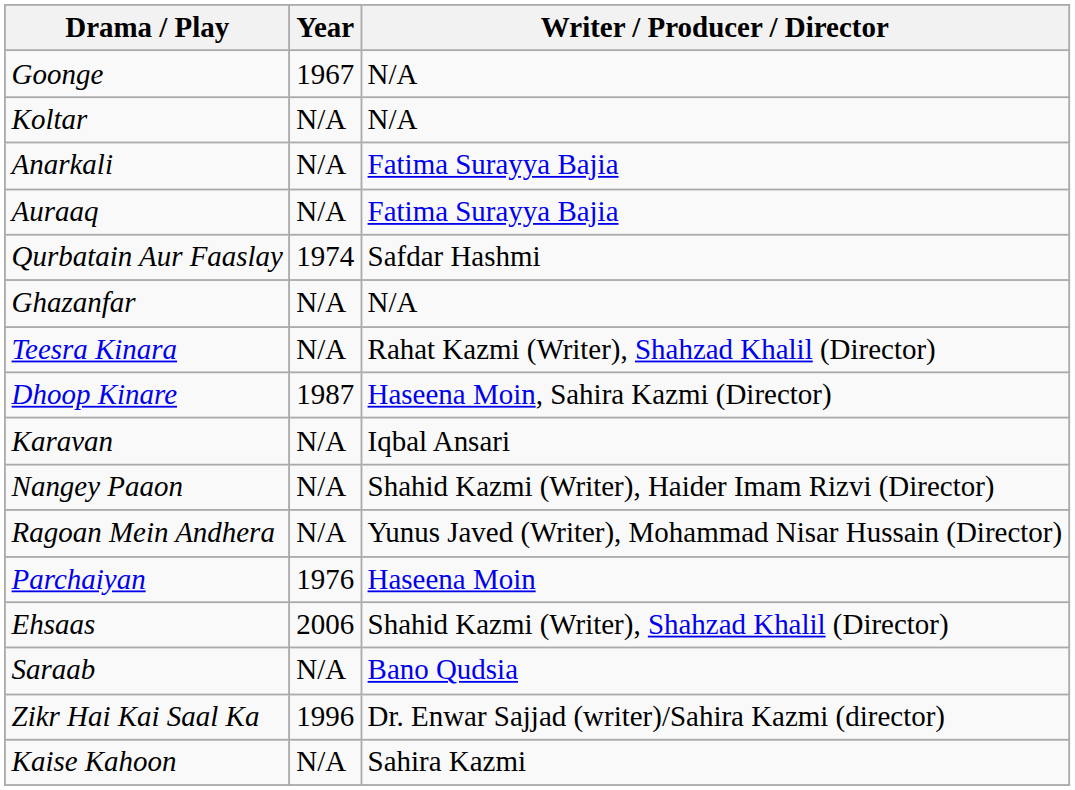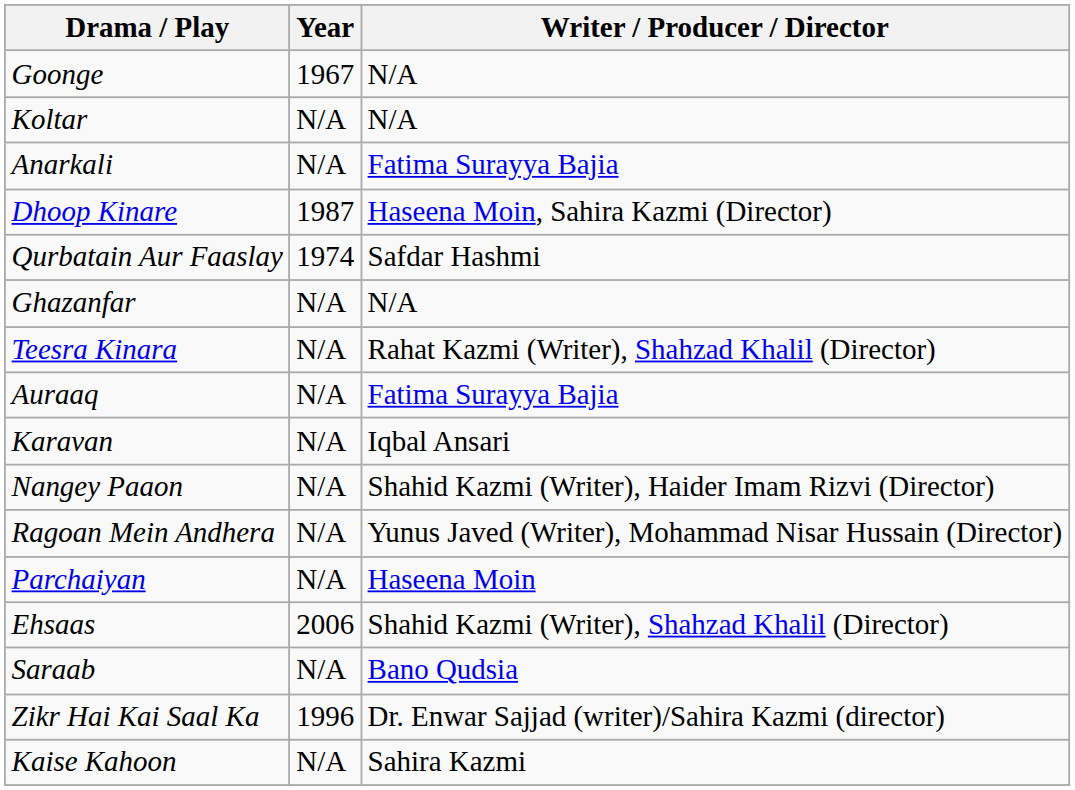 <table class="wikitable">
 <tr>
 <th>Drama / Play</th>
 <th>Year</th>
 <th>Writer / Producer / Director</th>
 </tr>
 <tr>
 <td><em>Goonge</em></td>
 <td>1967</td>
 <td>N/A</td>
 </tr>
 <tr>
 <td><em>Koltar</em></td>
 <td>N/A</td>
 <td>N/A</td>
 </tr>
 <tr>
 <td><em>Anarkali</em></td>
 <td>N/A</td>
 <td><a href='#'>Fatima Surayya Bajia</a></td>
 </tr>
 <tr>
-<td><em>Auraaq</em></td>
-<td>N/A</td>
-<td><a href='#'>Fatima Surayya Bajia</a></td>
+<td><em><a href='#'>Dhoop Kinare</a></em></td>
+<td>1987</td>
+<td><a href='#'>Haseena Moin</a>, Sahira Kazmi (Director)</td>
 </tr>
 <tr>
 <td><em>Qurbatain Aur Faaslay</em></td>
 <td>1974</td>
 <td>Safdar Hashmi</td>
 </tr>
 <tr>
 <td><em>Ghazanfar</em></td>
 <td>N/A</td>
 <td>N/A</td>
 </tr>
 <tr>
 <td><em><a href='#'>Teesra Kinara</a></em></td>
 <td>N/A</td>
 <td>Rahat Kazmi (Writer), <a href='#'>Shahzad Khalil</a> (Director)</td>
 </tr>
 <tr>
-<td><em><a href='#'>Dhoop Kinare</a></em></td>
-<td>1987</td>
-<td><a href='#'>Haseena Moin</a>, Sahira Kazmi (Director)</td>
+<td><em>Auraaq</em></td>
+<td>N/A</td>
+<td><a href='#'>Fatima Surayya Bajia</a></td>
 </tr>
 <tr>
 <td><em>Karavan</em></td>
 <td>N/A</td>
 <td>Iqbal Ansari</td>
 </tr>
 <tr>
 <td><em>Nangey Paaon</em></td>
 <td>N/A</td>
 <td>Shahid Kazmi (Writer), Haider Imam Rizvi (Director)</td>
 </tr>
 <tr>
 <td><em>Ragoan Mein Andhera</em></td>
 <td>N/A</td>
 <td>Yunus Javed (Writer), Mohammad Nisar Hussain (Director)</td>
 </tr>
 <tr>
 <td><em><a href='#'>Parchaiyan</a> </em></td>
-<td>1976</td>
+<td>N/A</td>
 <td><a href='#'>Haseena Moin</a></td>
 </tr>
 <tr>
 <td><em>Ehsaas</em></td>
 <td>2006</td>
 <td>Shahid Kazmi (Writer), <a href='#'>Shahzad Khalil</a> (Director)</td>
 </tr>
 <tr>
 <td><em>Saraab</em></td>
 <td>N/A</td>
 <td><a href='#'>Bano Qudsia</a></td>
 </tr>
 <tr>
 <td><em>Zikr Hai Kai Saal Ka</em></td>
 <td>1996</td>
 <td>Dr. Enwar Sajjad (writer)/Sahira Kazmi (director)</td>
 </tr>
 <tr>
 <td><em>Kaise Kahoon</em></td>
 <td>N/A</td>
 <td>Sahira Kazmi</td>
 </tr>
 </table>
